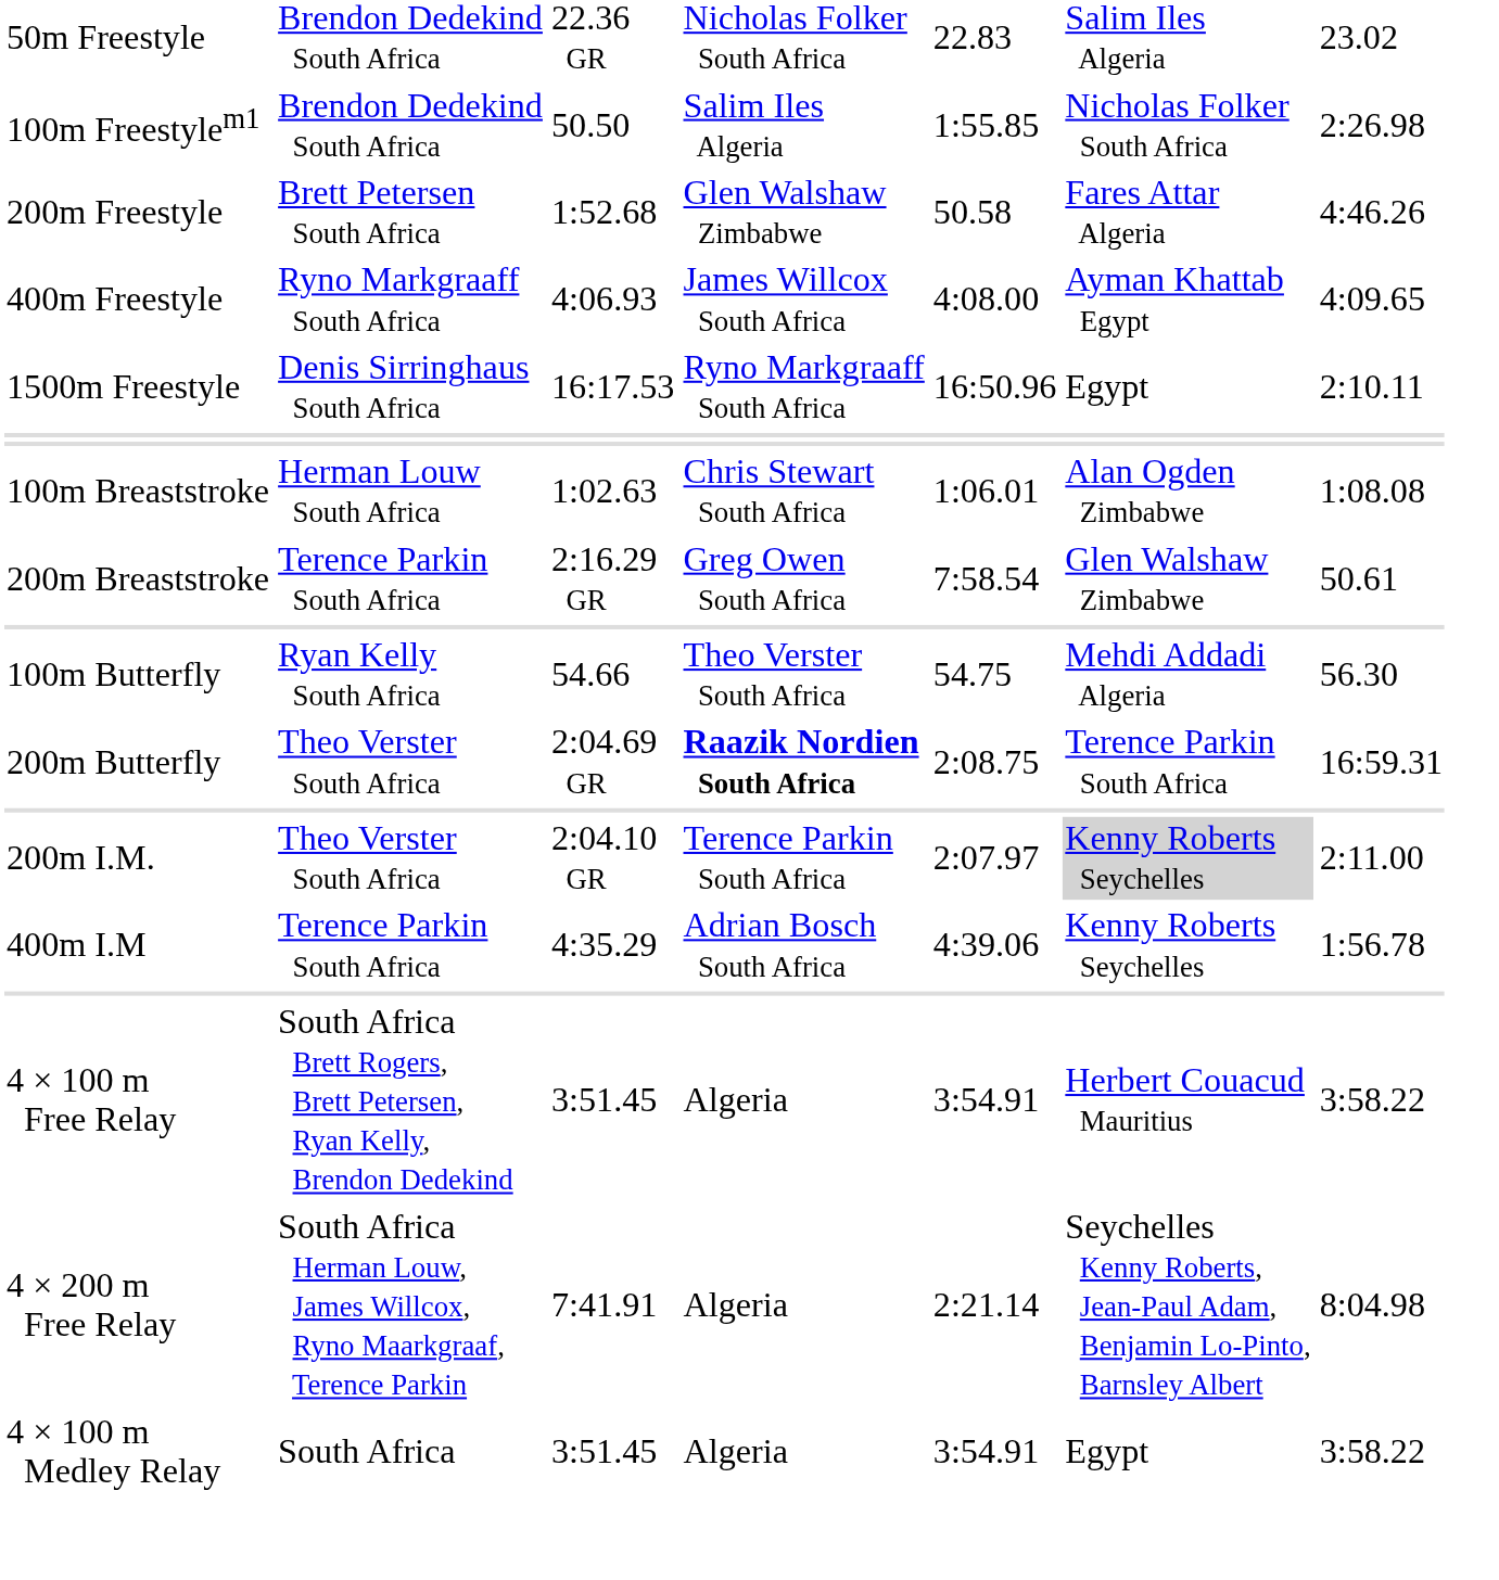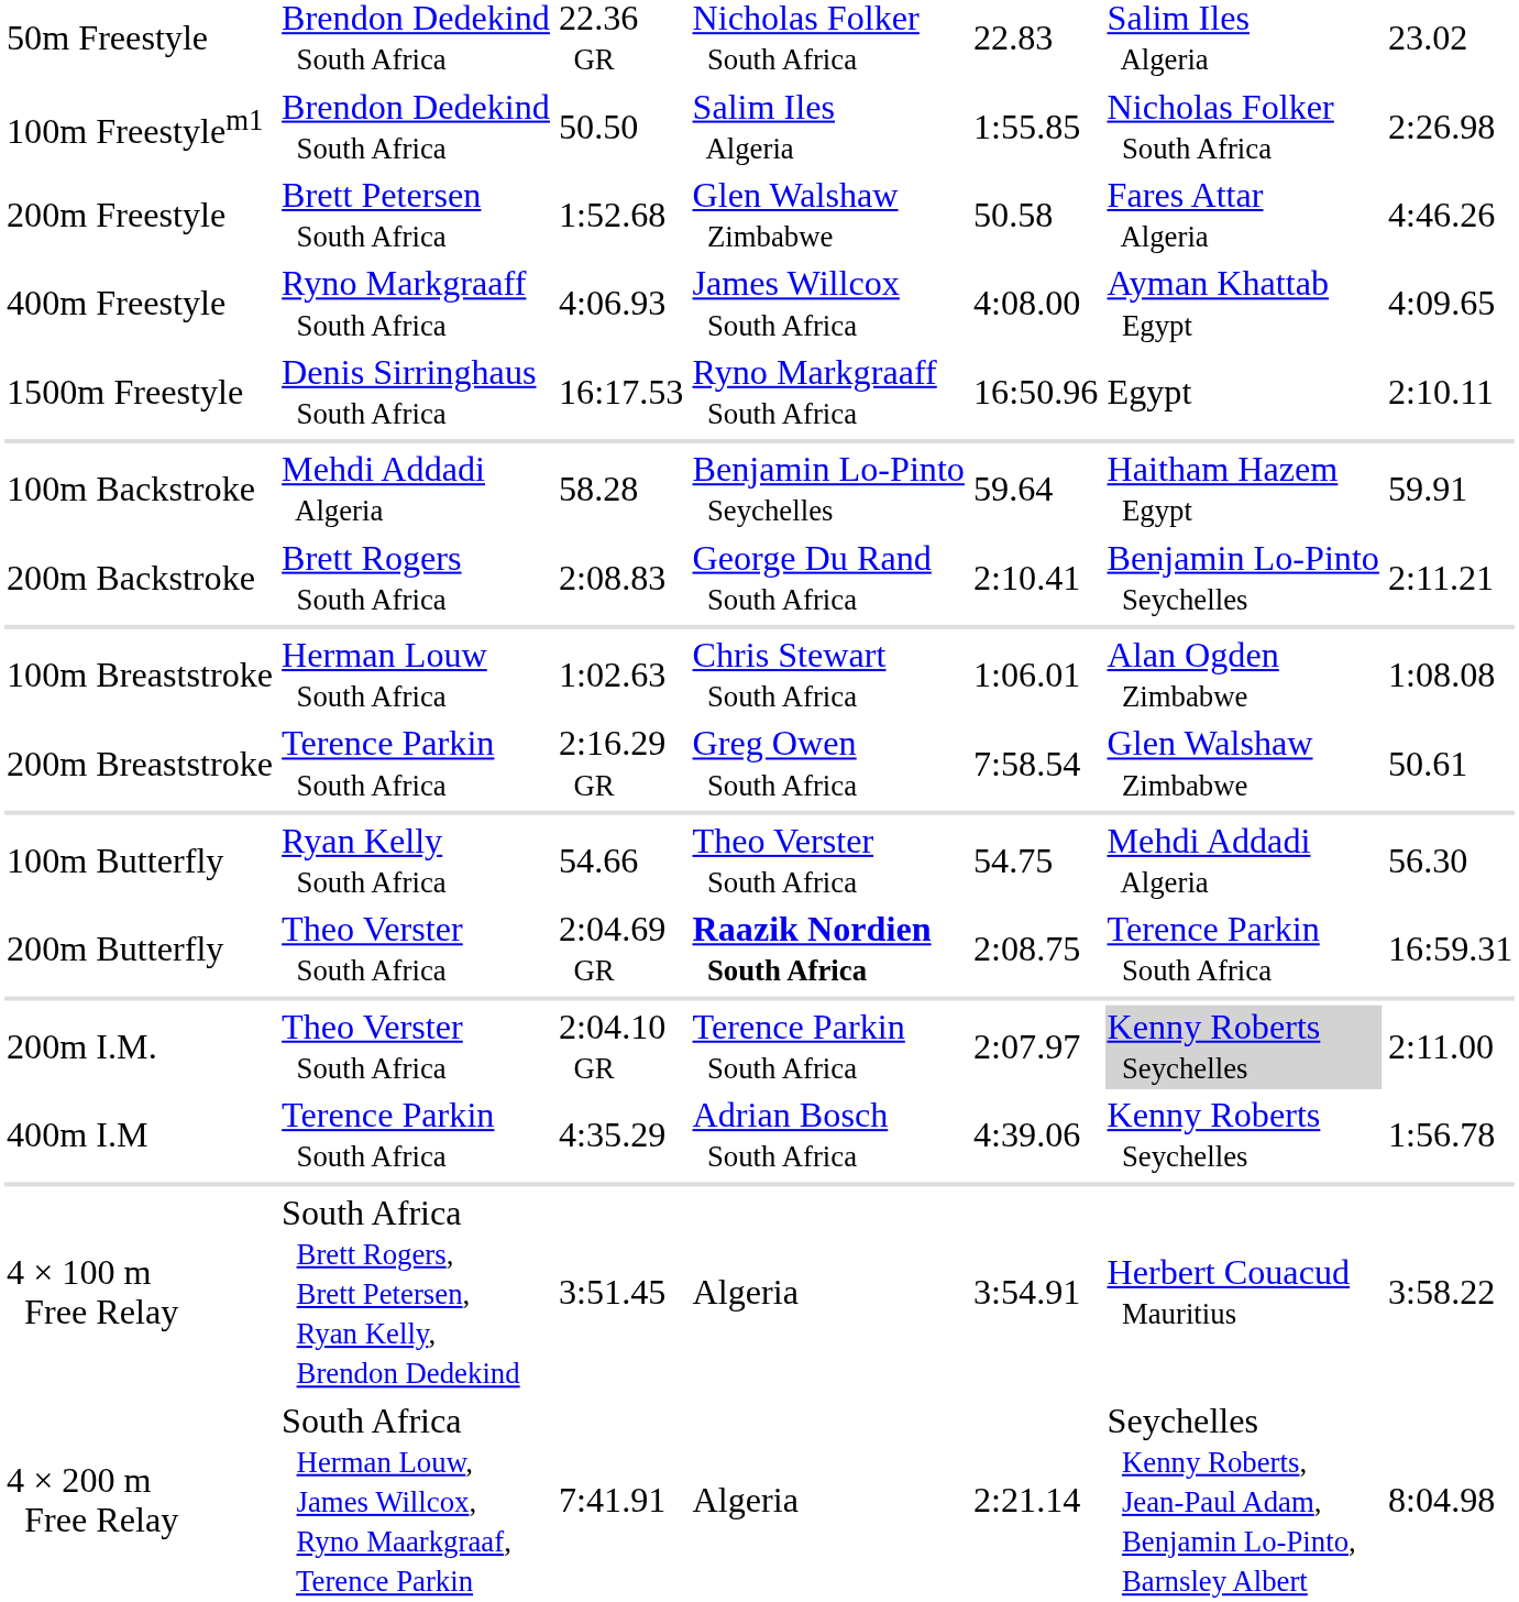 <table>
 <tr>
 <td>50m Freestyle</td>
 <td><a href='#'>Brendon Dedekind</a> <small><br>    South Africa </small></td>
 <td>22.36 <small><br>   GR</small></td>
 <td><a href='#'>Nicholas Folker</a> <small><br>    South Africa </small></td>
 <td>22.83</td>
 <td><a href='#'>Salim Iles</a> <small><br>    Algeria </small></td>
 <td>23.02</td>
 </tr>
 <tr>
 <td>100m Freestyle<sup>m1</sup></td>
 <td><a href='#'>Brendon Dedekind</a> <small><br>    South Africa </small></td>
 <td>50.50</td>
 <td><a href='#'>Salim Iles</a> <small><br>    Algeria </small></td>
 <td>1:55.85</td>
 <td><a href='#'>Nicholas Folker</a> <small><br>    South Africa </small></td>
 <td>2:26.98</td>
 </tr>
 <tr>
 <td>200m Freestyle</td>
 <td><a href='#'>Brett Petersen</a> <small><br>    South Africa </small></td>
 <td>1:52.68</td>
 <td><a href='#'>Glen Walshaw</a> <small><br>    Zimbabwe </small></td>
 <td>50.58</td>
 <td><a href='#'>Fares Attar</a> <small><br>    Algeria </small></td>
 <td>4:46.26</td>
 </tr>
 <tr>
 <td>400m Freestyle</td>
 <td><a href='#'>Ryno Markgraaff</a> <small><br>    South Africa </small></td>
 <td>4:06.93</td>
 <td><a href='#'>James Willcox</a> <small><br>    South Africa </small></td>
 <td>4:08.00</td>
 <td><a href='#'>Ayman Khattab</a> <small><br>    Egypt </small></td>
 <td>4:09.65</td>
 </tr>
 <tr>
 <td>1500m Freestyle</td>
 <td><a href='#'>Denis Sirringhaus</a> <small><br>    South Africa </small></td>
 <td>16:17.53</td>
 <td><a href='#'>Ryno Markgraaff</a> <small><br>    South Africa </small></td>
 <td>16:50.96</td>
 <td> Egypt</td>
 <td>2:10.11</td>
 </tr>
 <tr bgcolor=#DDDDDD>
 <td colspan=7></td>
+</tr>
+<tr>
+<td>100m Backstroke</td>
+<td><a href='#'>Mehdi Addadi</a> <small><br>    Algeria </small></td>
+<td>58.28</td>
+<td><a href='#'>Benjamin Lo-Pinto</a> <small><br>    Seychelles </small></td>
+<td>59.64</td>
+<td><a href='#'>Haitham Hazem</a> <small><br>    Egypt </small></td>
+<td>59.91</td>
+</tr>
+<tr>
+<td>200m Backstroke</td>
+<td><a href='#'>Brett Rogers</a> <small><br>    South Africa </small></td>
+<td>2:08.83</td>
+<td><a href='#'>George Du Rand</a> <small><br>    South Africa </small></td>
+<td>2:10.41</td>
+<td><a href='#'>Benjamin Lo-Pinto</a> <small><br>    Seychelles </small></td>
+<td>2:11.21</td>
 </tr>
 <tr bgcolor=#DDDDDD>
 <td colspan=7></td>
 </tr>
 <tr>
 <td>100m Breaststroke</td>
 <td><a href='#'>Herman Louw</a> <small><br>    South Africa </small></td>
 <td>1:02.63</td>
 <td><a href='#'>Chris Stewart</a> <small><br>    South Africa </small></td>
 <td>1:06.01</td>
 <td><a href='#'>Alan Ogden</a> <small><br>    Zimbabwe </small></td>
 <td>1:08.08</td>
 </tr>
 <tr>
 <td>200m Breaststroke</td>
 <td><a href='#'>Terence Parkin</a> <small><br>    South Africa </small></td>
 <td>2:16.29 <small><br>   GR</small></td>
 <td><a href='#'>Greg Owen</a> <small><br>    South Africa </small></td>
 <td>7:58.54</td>
 <td><a href='#'>Glen Walshaw</a> <small><br>    Zimbabwe </small></td>
 <td>50.61</td>
 </tr>
 <tr bgcolor=#DDDDDD>
 <td colspan=7></td>
 </tr>
 <tr>
 <td>100m Butterfly</td>
 <td><a href='#'>Ryan Kelly</a> <small><br>    South Africa </small></td>
 <td>54.66</td>
 <td><a href='#'>Theo Verster</a> <small><br>    South Africa </small></td>
 <td>54.75</td>
 <td><a href='#'>Mehdi Addadi</a> <small><br>    Algeria </small></td>
 <td>56.30</td>
 </tr>
 <tr>
 <td>200m Butterfly</td>
 <td><a href='#'>Theo Verster</a> <small><br>    South Africa </small></td>
 <td>2:04.69 <small><br>   GR</small></td>
 <td><strong><a href='#'>Raazik Nordien</a> <small><br>    South Africa </small></strong></td>
 <td>2:08.75</td>
 <td><a href='#'>Terence Parkin</a> <small><br>    South Africa </small></td>
 <td>16:59.31</td>
 </tr>
 <tr bgcolor=#DDDDDD>
 <td colspan=7></td>
 </tr>
 <tr>
 <td>200m I.M.</td>
 <td><a href='#'>Theo Verster</a> <small><br>    South Africa </small></td>
 <td>2:04.10 <small><br>   GR</small></td>
 <td><a href='#'>Terence Parkin</a> <small><br>    South Africa </small></td>
 <td>2:07.97</td>
 <td style="background: lightgrey;"><a href='#'>Kenny Roberts</a> <small><br>    Seychelles </small></td>
 <td>2:11.00</td>
 </tr>
 <tr>
 <td>400m I.M</td>
 <td><a href='#'>Terence Parkin</a> <small><br>    South Africa </small></td>
 <td>4:35.29</td>
 <td><a href='#'>Adrian Bosch</a> <small><br>    South Africa </small></td>
 <td>4:39.06</td>
 <td><a href='#'>Kenny Roberts</a> <small><br>    Seychelles </small></td>
 <td>1:56.78</td>
 </tr>
 <tr bgcolor=#DDDDDD>
 <td colspan=7></td>
 </tr>
 <tr>
 <td>4 × 100 m <br>  Free Relay</td>
 <td> South Africa <small><br>  <a href='#'>Brett Rogers</a>, <br>  <a href='#'>Brett Petersen</a>, <br>  <a href='#'>Ryan Kelly</a>, <br>  <a href='#'>Brendon Dedekind</a> </small></td>
 <td>3:51.45</td>
 <td> Algeria</td>
 <td>3:54.91</td>
 <td><a href='#'>Herbert Couacud</a> <small><br>    Mauritius </small></td>
 <td>3:58.22</td>
 </tr>
 <tr>
 <td>4 × 200 m <br>  Free Relay</td>
 <td> South Africa <small><br>  <a href='#'>Herman Louw</a>, <br>  <a href='#'>James Willcox</a>, <br>  <a href='#'>Ryno Maarkgraaf</a>, <br>  <a href='#'>Terence Parkin</a> </small></td>
 <td>7:41.91</td>
 <td> Algeria</td>
 <td>2:21.14</td>
 <td> Seychelles <small><br>  <a href='#'>Kenny Roberts</a>, <br>  <a href='#'>Jean-Paul Adam</a>, <br>  <a href='#'>Benjamin Lo-Pinto</a>, <br>  <a href='#'>Barnsley Albert</a> </small></td>
 <td>8:04.98</td>
 </tr>
 <tr>
-<td>4 × 100 m <br>  Medley Relay</td>
-<td> South Africa</td>
-<td>3:51.45</td>
-<td> Algeria</td>
-<td>3:54.91</td>
-<td> Egypt</td>
-<td>3:58.22</td>
-</tr>
-<tr>
 </tr>
 </table>
